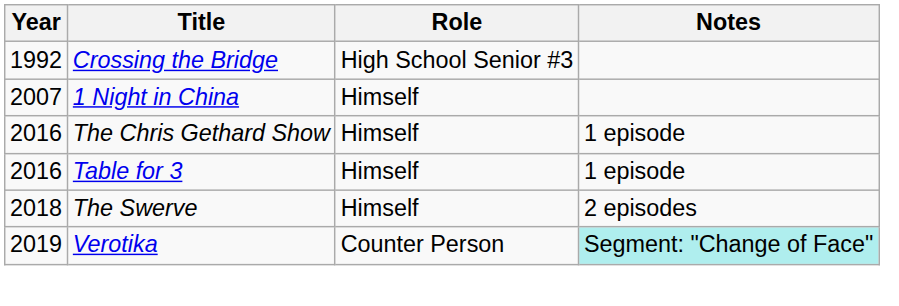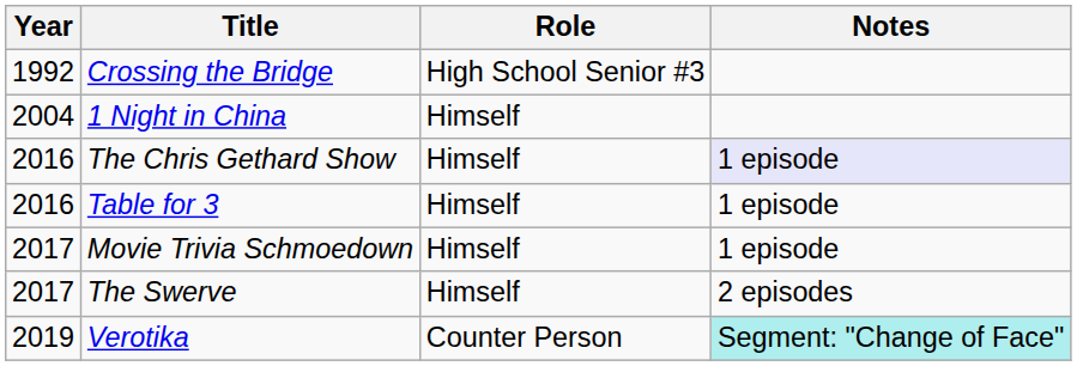 <table class="wikitable sortable">
 <tr>
 <th>Year</th>
 <th>Title</th>
 <th>Role</th>
 <th>Notes</th>
 </tr>
 <tr>
 <td>1992</td>
 <td><em><a href='#'>Crossing the Bridge</a></em></td>
 <td>High School Senior #3</td>
 <td></td>
 </tr>
 <tr>
-<td>2007</td>
+<td>2004</td>
 <td><em><a href='#'>1 Night in China</a></em></td>
 <td>Himself</td>
 <td></td>
 </tr>
 <tr>
 <td>2016</td>
 <td><em>The Chris Gethard Show</em></td>
 <td>Himself</td>
-<td>1 episode</td>
+<td style="background: lavender;">1 episode</td>
 </tr>
 <tr>
 <td>2016</td>
 <td><em><a href='#'>Table for 3</a></em></td>
 <td>Himself</td>
 <td>1 episode</td>
 </tr>
 <tr>
-<td>2018</td>
+<td>2017</td>
+<td><em>Movie Trivia Schmoedown</em></td>
+<td>Himself</td>
+<td>1 episode</td>
+</tr>
+<tr>
+<td>2017</td>
 <td><em>The Swerve</em></td>
 <td>Himself</td>
 <td>2 episodes</td>
 </tr>
 <tr>
 <td>2019</td>
 <td><em><a href='#'>Verotika</a></em></td>
 <td>Counter Person</td>
 <td style="background: paleturquoise;">Segment: "Change of Face"</td>
 </tr>
 </table>
